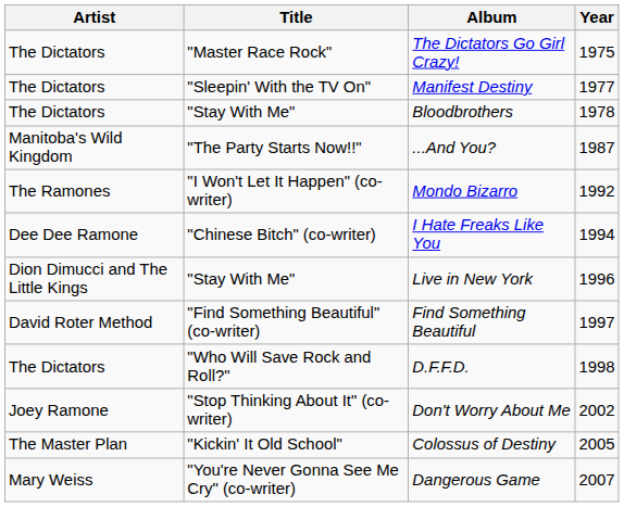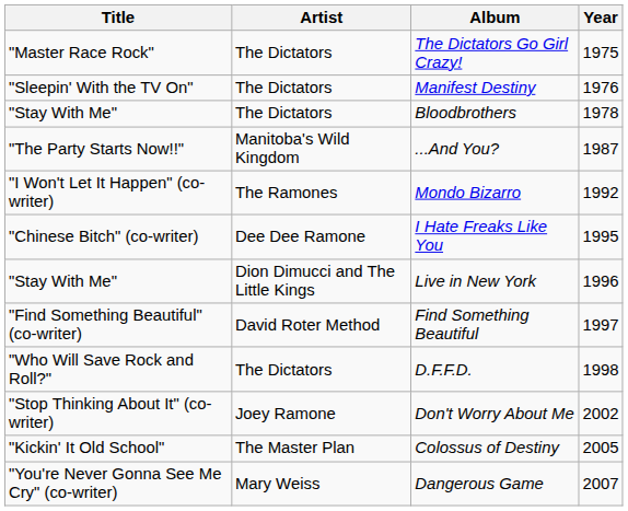 <table class="wikitable">
 <tr>
+<th>Title</th>
 <th>Artist</th>
-<th>Title</th>
 <th>Album</th>
 <th>Year</th>
 </tr>
 <tr>
+<td>"Master Race Rock"</td>
 <td>The Dictators</td>
-<td>"Master Race Rock"</td>
 <td><em><a href='#'>The Dictators Go Girl Crazy!</a></em></td>
 <td>1975</td>
 </tr>
 <tr>
+<td>"Sleepin' With the TV On"</td>
 <td>The Dictators</td>
-<td>"Sleepin' With the TV On"</td>
 <td><em><a href='#'>Manifest Destiny</a></em></td>
-<td>1977</td>
+<td>1976</td>
 </tr>
 <tr>
+<td>"Stay With Me"</td>
 <td>The Dictators</td>
-<td>"Stay With Me"</td>
 <td><em>Bloodbrothers</em></td>
 <td>1978</td>
 </tr>
 <tr>
+<td>"The Party Starts Now!!"</td>
 <td>Manitoba's Wild Kingdom</td>
-<td>"The Party Starts Now!!"</td>
 <td><em>...And You?</em></td>
 <td>1987</td>
 </tr>
 <tr>
+<td>"I Won't Let It Happen" (co-writer)</td>
 <td>The Ramones</td>
-<td>"I Won't Let It Happen" (co-writer)</td>
 <td><em><a href='#'>Mondo Bizarro</a></em></td>
 <td>1992</td>
 </tr>
 <tr>
+<td>"Chinese Bitch" (co-writer)</td>
 <td>Dee Dee Ramone</td>
-<td>"Chinese Bitch" (co-writer)</td>
 <td><em><a href='#'>I Hate Freaks Like You</a></em></td>
-<td>1994</td>
+<td>1995</td>
 </tr>
 <tr>
+<td>"Stay With Me"</td>
 <td>Dion Dimucci and The Little Kings</td>
-<td>"Stay With Me"</td>
 <td><em>Live in New York</em></td>
 <td>1996</td>
 </tr>
 <tr>
+<td>"Find Something Beautiful" (co-writer)</td>
 <td>David Roter Method</td>
-<td>"Find Something Beautiful" (co-writer)</td>
 <td><em>Find Something Beautiful</em></td>
 <td>1997</td>
 </tr>
 <tr>
+<td>"Who Will Save Rock and Roll?"</td>
 <td>The Dictators</td>
-<td>"Who Will Save Rock and Roll?"</td>
 <td><em>D.F.F.D.</em></td>
 <td>1998</td>
 </tr>
 <tr>
+<td>"Stop Thinking About It" (co-writer)</td>
 <td>Joey Ramone</td>
-<td>"Stop Thinking About It" (co-writer)</td>
 <td><em>Don't Worry About Me</em></td>
 <td>2002</td>
 </tr>
 <tr>
+<td>"Kickin' It Old School"</td>
 <td>The Master Plan</td>
-<td>"Kickin' It Old School"</td>
 <td><em>Colossus of Destiny</em></td>
 <td>2005</td>
 </tr>
 <tr>
+<td>"You're Never Gonna See Me Cry" (co-writer)</td>
 <td>Mary Weiss</td>
-<td>"You're Never Gonna See Me Cry" (co-writer)</td>
 <td><em>Dangerous Game</em></td>
 <td>2007</td>
 </tr>
 </table>
